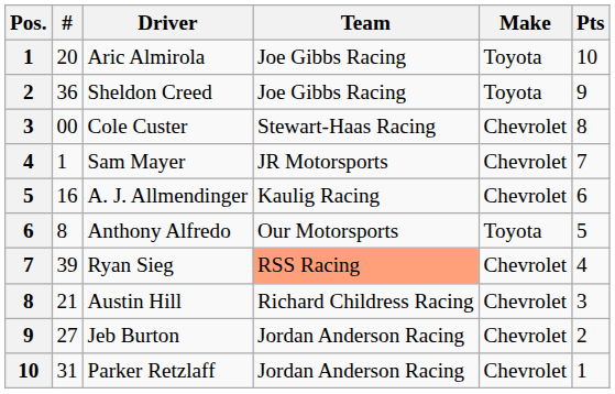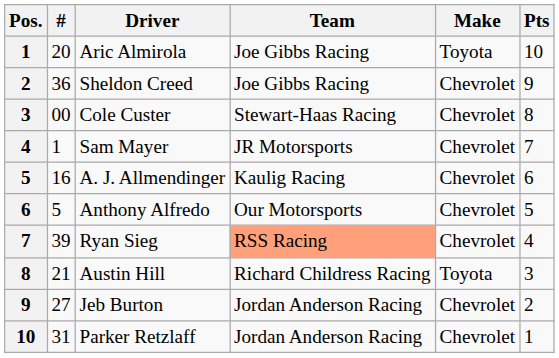 <table class="wikitable" style="font-size:95%">
 <tr>
 <th>Pos.</th>
 <th>#</th>
 <th>Driver</th>
 <th>Team</th>
 <th>Make</th>
 <th>Pts</th>
 </tr>
 <tr>
 <th>1</th>
 <td>20</td>
 <td>Aric Almirola</td>
 <td>Joe Gibbs Racing</td>
 <td>Toyota</td>
 <td>10</td>
 </tr>
 <tr>
 <th>2</th>
 <td>36</td>
 <td>Sheldon Creed</td>
 <td>Joe Gibbs Racing</td>
-<td>Toyota</td>
+<td>Chevrolet</td>
 <td>9</td>
 </tr>
 <tr>
 <th>3</th>
 <td>00</td>
 <td>Cole Custer</td>
 <td>Stewart-Haas Racing</td>
 <td>Chevrolet</td>
 <td>8</td>
 </tr>
 <tr>
 <th>4</th>
 <td>1</td>
 <td>Sam Mayer</td>
 <td>JR Motorsports</td>
 <td>Chevrolet</td>
 <td>7</td>
 </tr>
 <tr>
 <th>5</th>
 <td>16</td>
 <td>A. J. Allmendinger</td>
 <td>Kaulig Racing</td>
 <td>Chevrolet</td>
 <td>6</td>
 </tr>
 <tr>
 <th>6</th>
-<td>8</td>
+<td>5</td>
 <td>Anthony Alfredo</td>
 <td>Our Motorsports</td>
-<td>Toyota</td>
+<td>Chevrolet</td>
 <td>5</td>
 </tr>
 <tr>
 <th>7</th>
 <td>39</td>
 <td>Ryan Sieg</td>
 <td style="background: lightsalmon;">RSS Racing</td>
 <td>Chevrolet</td>
 <td>4</td>
 </tr>
 <tr>
 <th>8</th>
 <td>21</td>
 <td>Austin Hill</td>
 <td>Richard Childress Racing</td>
-<td>Chevrolet</td>
+<td>Toyota</td>
 <td>3</td>
 </tr>
 <tr>
 <th>9</th>
 <td>27</td>
 <td>Jeb Burton</td>
 <td>Jordan Anderson Racing</td>
 <td>Chevrolet</td>
 <td>2</td>
 </tr>
 <tr>
 <th>10</th>
 <td>31</td>
 <td>Parker Retzlaff</td>
 <td>Jordan Anderson Racing</td>
 <td>Chevrolet</td>
 <td>1</td>
 </tr>
 </table>
